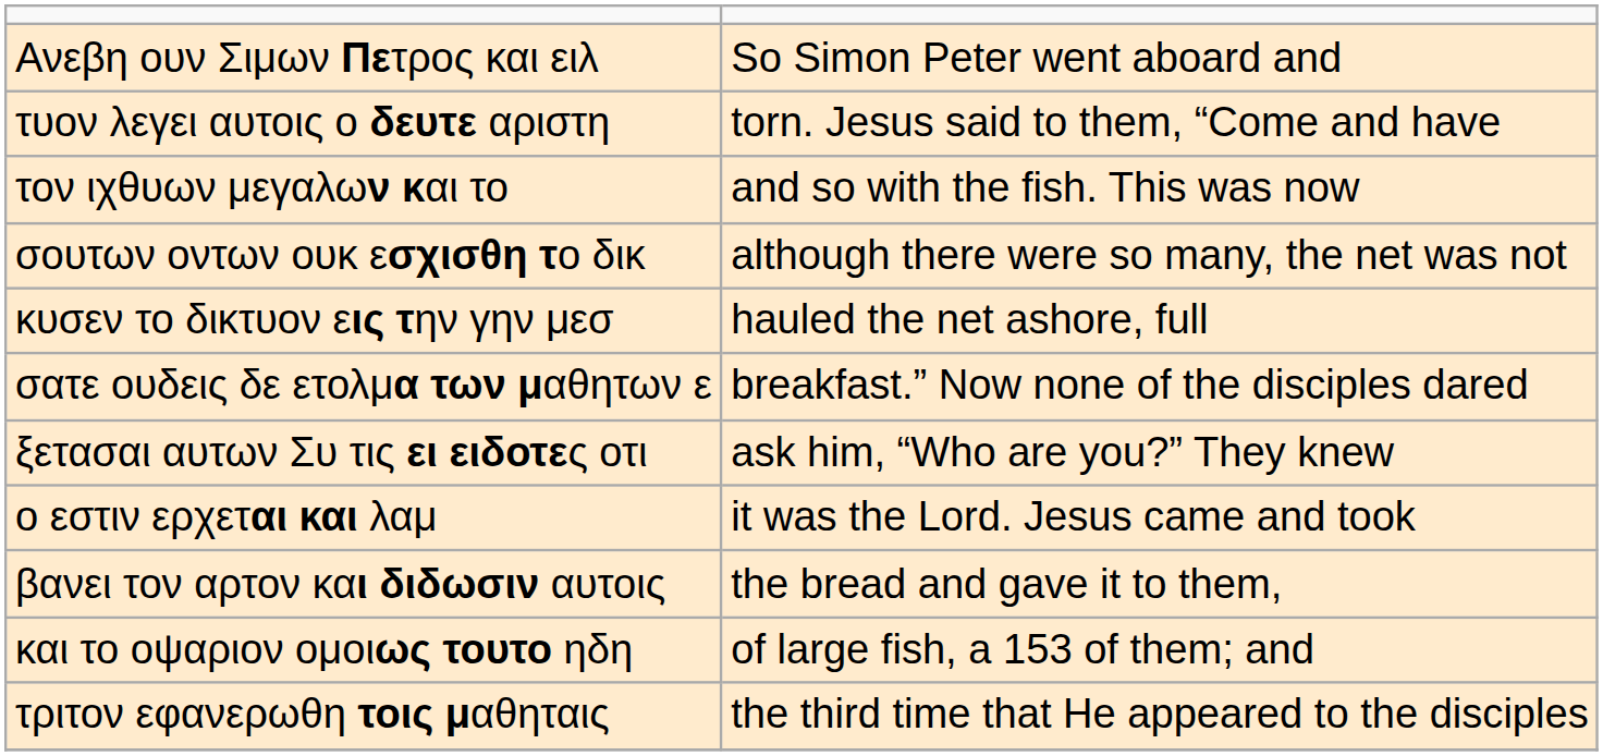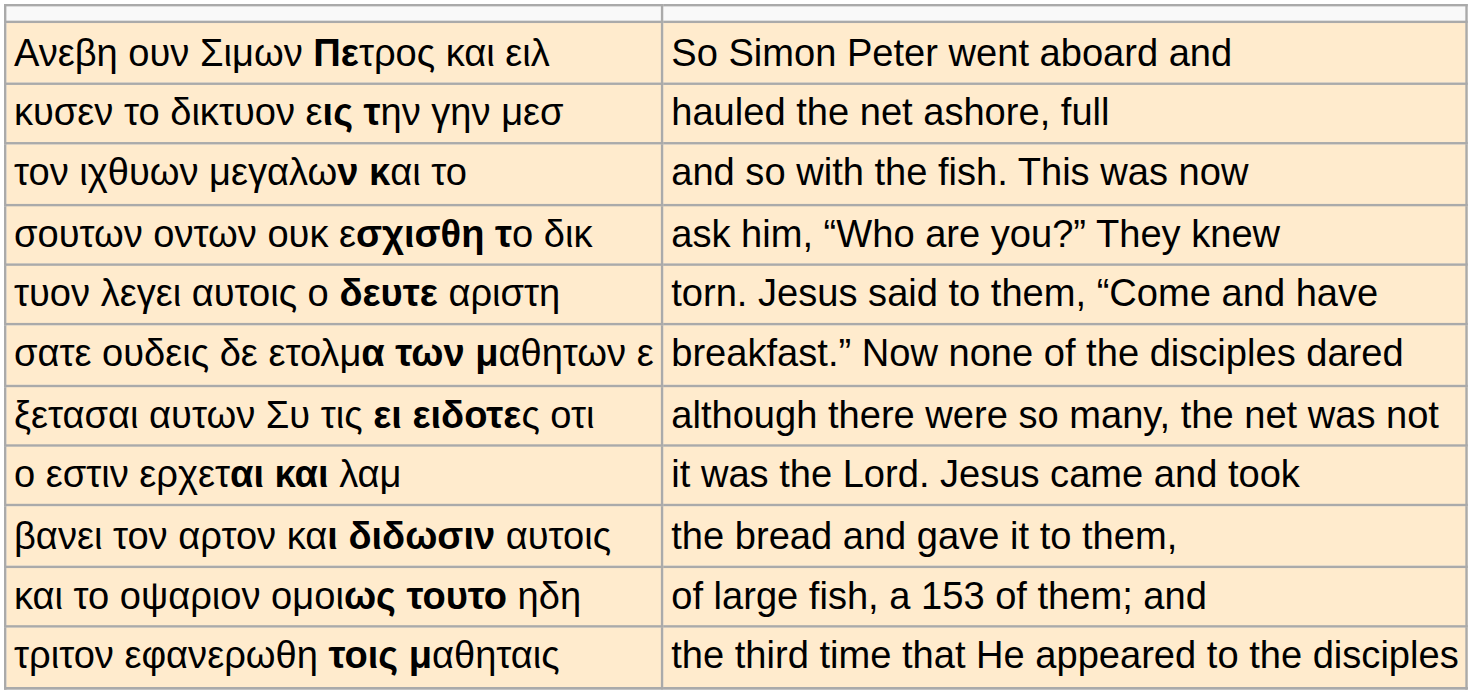 <table class="wikitable">
 <tr>
 <td></td>
 <td></td>
 </tr>
 <tr style="background:#FFEBCD">
 <td><span>Ανεβη ουν Σιμων</span> <strong>Πε</strong><span>τρος και ειλ</span></td>
 <td>So Simon Peter went aboard and</td>
 </tr>
 <tr style="background:#FFEBCD">
-<td><span>τυον λεγει αυτοις ο </span> <strong>δευτε</strong> <span>αριστη</span></td>
-<td>torn. Jesus said to them, “Come and have</td>
+<td><span>κυσεν το δικτυον ε</span><strong>ις τ</strong><span>ην γην μεσ</span></td>
+<td>hauled the net ashore, full</td>
 </tr>
 <tr style="background:#FFEBCD">
 <td><span>τον ιχθυων μεγαλω</span><strong>ν  κ</strong><span>αι το</span></td>
 <td>and so with the fish. This was now</td>
 </tr>
 <tr style="background:#FFEBCD">
 <td><span>σουτων οντων ουκ ε</span><strong>σχισθη τ</strong><span>ο δικ</span></td>
-<td>although there were so many, the net was not</td>
+<td>ask him, “Who are you?” They knew</td>
 </tr>
 <tr style="background:#FFEBCD">
-<td><span>κυσεν το δικτυον ε</span><strong>ις τ</strong><span>ην γην μεσ</span></td>
-<td>hauled the net ashore, full</td>
+<td><span>τυον λεγει αυτοις ο </span> <strong>δευτε</strong> <span>αριστη</span></td>
+<td>torn. Jesus said to them, “Come and have</td>
 </tr>
 <tr style="background:#FFEBCD">
 <td><span>σατε ουδεις δε ετολμ</span><strong>α των μ</strong><span>αθητων ε</span></td>
 <td>breakfast.” Now none of the disciples dared</td>
 </tr>
 <tr style="background:#FFEBCD">
 <td><span>ξετασαι αυτων Συ τις</span> <strong>ει ειδοτε</strong><span>ς οτι</span></td>
-<td>ask him, “Who are you?” They knew</td>
+<td>although there were so many, the net was not</td>
 </tr>
 <tr style="background:#FFEBCD">
 <td><span>ο  εστιν ερχετ</span><strong>αι  και</strong> <span>λαμ</span></td>
 <td>it was the Lord. Jesus came and took</td>
 </tr>
 <tr style="background:#FFEBCD">
 <td><span>βανει τον αρτον κα</span><strong>ι διδωσιν</strong> <span>αυτοις</span></td>
 <td>the bread and gave it to them,</td>
 </tr>
 <tr style="background:#FFEBCD">
 <td><span>και το οψαριον ομοι</span><strong>ως τουτο</strong> <span>ηδη</span></td>
 <td>of large fish, a 153 of them; and</td>
 </tr>
 <tr style="background:#FFEBCD">
 <td><span>τριτον εφανερωθη</span> <strong>τοις μ</strong><span>αθηταις</span></td>
 <td>the third time that He appeared to the disciples</td>
 </tr>
 <tr style="background:#FFEBCD">
 </tr>
 <tr>
 </tr>
 </table>
